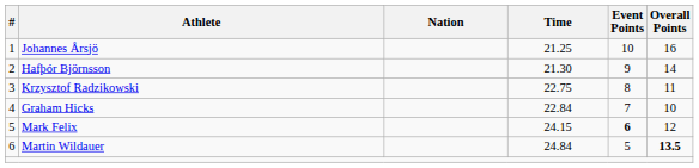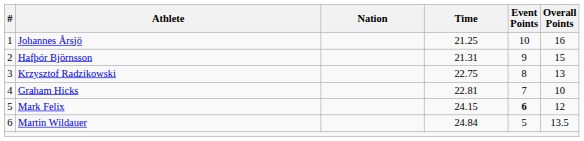 <table class="wikitable sortable" style="text-align:center;width: 70%;">
 <tr>
 <th scope="col" style="width: 10px;">#</th>
 <th scope="col">Athlete</th>
 <th scope="col">Nation</th>
 <th scope="col">Time</th>
 <th scope="col" style="width: 10px;">Event Points</th>
 <th scope="col" style="width: 10px;">Overall Points</th>
 </tr>
 <tr>
 <td>1</td>
 <td align=left><a href='#'>Johannes Årsjö</a></td>
 <td align=left></td>
 <td>21.25</td>
 <td>10</td>
 <td>16</td>
 </tr>
 <tr>
 <td>2</td>
 <td align=left><a href='#'>Hafþór Björnsson</a></td>
 <td align=left></td>
-<td>21.30</td>
+<td>21.31</td>
 <td>9</td>
-<td>14</td>
+<td>15</td>
 </tr>
 <tr>
 <td>3</td>
 <td align=left><a href='#'>Krzysztof Radzikowski</a></td>
 <td align=left></td>
 <td>22.75</td>
 <td>8</td>
-<td>11</td>
+<td>13</td>
 </tr>
 <tr>
 <td>4</td>
 <td align=left><a href='#'>Graham Hicks</a></td>
 <td align=left></td>
-<td>22.84</td>
+<td>22.81</td>
 <td>7</td>
 <td>10</td>
 </tr>
 <tr>
 <td>5</td>
 <td align=left><a href='#'>Mark Felix</a></td>
 <td align=left></td>
 <td>24.15</td>
 <td><strong>6</strong></td>
 <td>12</td>
 </tr>
 <tr>
 <td>6</td>
 <td align=left><a href='#'>Martin Wildauer</a></td>
 <td align=left></td>
 <td>24.84</td>
 <td>5</td>
-<td><strong>13.5</strong></td>
+<td>13.5</td>
 </tr>
 <tr class="sortbottom">
 <td colspan="6"></td>
 </tr>
 </table>
